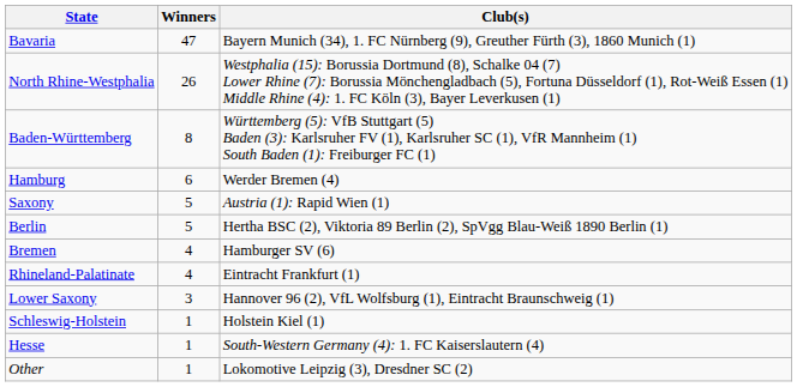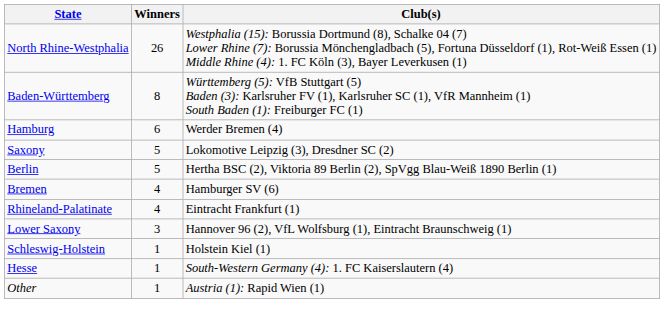 <table class="wikitable sortable">
 <tr>
 <th><a href='#'>State</a></th>
 <th>Winners</th>
 <th>Club(s)</th>
-</tr>
-<tr>
-<td><a href='#'>Bavaria</a></td>
-<td align = center>47</td>
-<td>Bayern Munich (34), 1. FC Nürnberg (9), Greuther Fürth (3), 1860 Munich (1)</td>
 </tr>
 <tr>
 <td><a href='#'>North Rhine-Westphalia</a></td>
 <td align = center>26</td>
 <td><em>Westphalia (15):</em> Borussia Dortmund (8), Schalke 04 (7)<br><em>Lower Rhine (7):</em> Borussia Mönchengladbach (5), Fortuna Düsseldorf (1), Rot-Weiß Essen (1)<br><em>Middle Rhine (4):</em> 1. FC Köln (3), Bayer Leverkusen (1)</td>
 </tr>
 <tr>
 <td><a href='#'>Baden-Württemberg</a></td>
 <td align = center>8</td>
 <td><em>Württemberg (5):</em> VfB Stuttgart (5)<br><em>Baden (3):</em> Karlsruher FV (1), Karlsruher SC (1), VfR Mannheim (1)<br><em>South Baden (1):</em> Freiburger FC (1)</td>
 </tr>
 <tr>
 <td><a href='#'>Hamburg</a></td>
 <td align = center>6</td>
 <td>Werder Bremen (4)</td>
 </tr>
 <tr>
 <td><a href='#'>Saxony</a></td>
 <td align = center>5</td>
-<td><em>Austria (1):</em> Rapid Wien (1)</td>
+<td>Lokomotive Leipzig (3), Dresdner SC (2)</td>
 </tr>
 <tr>
 <td><a href='#'>Berlin</a></td>
 <td align = center>5</td>
 <td>Hertha BSC (2), Viktoria 89 Berlin (2), SpVgg Blau-Weiß 1890 Berlin (1)</td>
 </tr>
 <tr>
 <td><a href='#'>Bremen</a></td>
 <td align = center>4</td>
 <td>Hamburger SV (6)</td>
 </tr>
 <tr>
 <td><a href='#'>Rhineland-Palatinate</a></td>
 <td align = center>4</td>
 <td>Eintracht Frankfurt (1)</td>
 </tr>
 <tr>
 <td><a href='#'>Lower Saxony</a></td>
 <td align = center>3</td>
 <td>Hannover 96 (2), VfL Wolfsburg (1), Eintracht Braunschweig (1)</td>
 </tr>
 <tr>
 <td><a href='#'>Schleswig-Holstein</a></td>
 <td align = center>1</td>
 <td>Holstein Kiel (1)</td>
 </tr>
 <tr>
 <td><a href='#'>Hesse</a></td>
 <td align = center>1</td>
 <td><em>South-Western Germany (4):</em> 1. FC Kaiserslautern (4)</td>
 </tr>
 <tr>
 <td><em>Other</em></td>
 <td align = center>1</td>
-<td>Lokomotive Leipzig (3), Dresdner SC (2)</td>
+<td><em>Austria (1):</em> Rapid Wien (1)</td>
 </tr>
 </table>
